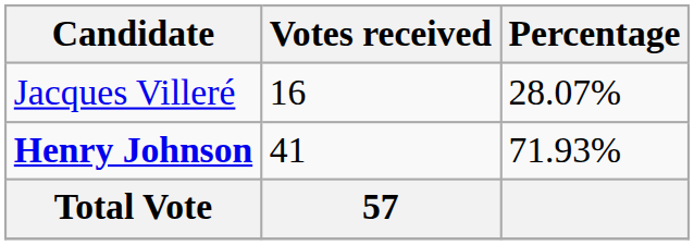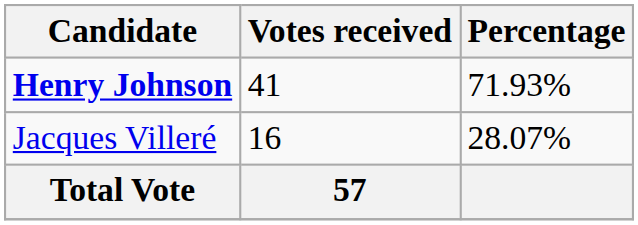 <table class="wikitable">
 <tr>
 <th>Candidate</th>
 <th>Votes received</th>
 <th>Percentage</th>
 </tr>
 <tr>
+<td><strong><a href='#'>Henry Johnson</a></strong></td>
+<td>41</td>
+<td>71.93%</td>
+</tr>
+<tr>
 <td><a href='#'>Jacques Villeré</a></td>
 <td>16</td>
 <td>28.07%</td>
-</tr>
-<tr>
-<td><strong><a href='#'>Henry Johnson</a></strong></td>
-<td>41</td>
-<td>71.93%</td>
 </tr>
 <tr>
 <th>Total Vote</th>
 <th>57</th>
 <th></th>
 </tr>
 <tr>
 </tr>
 </table>
